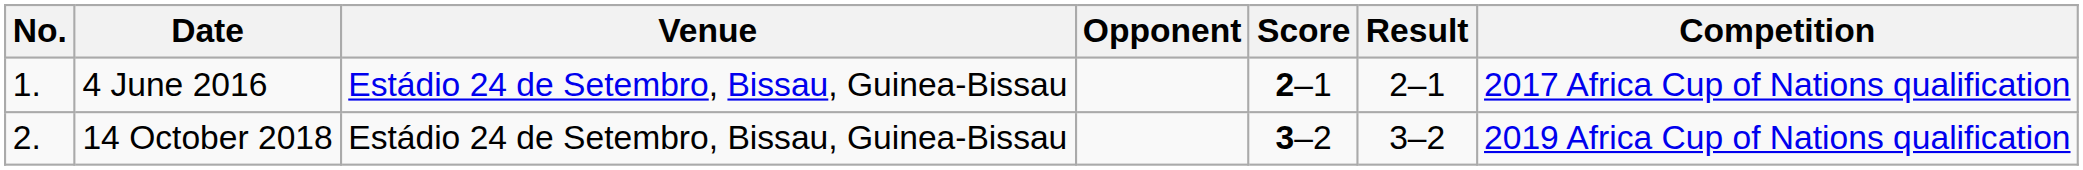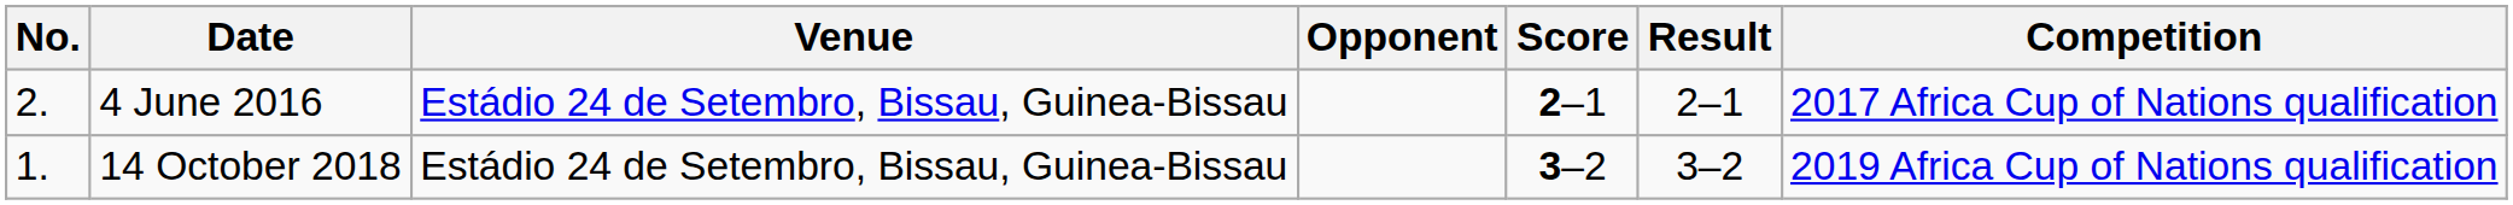 <table class="wikitable">
 <tr>
 <th>No.</th>
 <th>Date</th>
 <th>Venue</th>
 <th>Opponent</th>
 <th>Score</th>
 <th>Result</th>
 <th>Competition</th>
 </tr>
 <tr>
-<td>1.</td>
+<td>2.</td>
 <td>4 June 2016</td>
 <td><a href='#'>Estádio 24 de Setembro</a>, <a href='#'>Bissau</a>, Guinea-Bissau</td>
 <td></td>
 <td align=center><strong>2</strong>–1</td>
 <td align=center>2–1</td>
 <td><a href='#'>2017 Africa Cup of Nations qualification</a></td>
 </tr>
 <tr>
-<td>2.</td>
+<td>1.</td>
 <td>14 October 2018</td>
 <td>Estádio 24 de Setembro, Bissau, Guinea-Bissau</td>
 <td></td>
 <td align=center><strong>3</strong>–2</td>
 <td align=center>3–2</td>
 <td><a href='#'>2019 Africa Cup of Nations qualification</a></td>
 </tr>
 </table>
